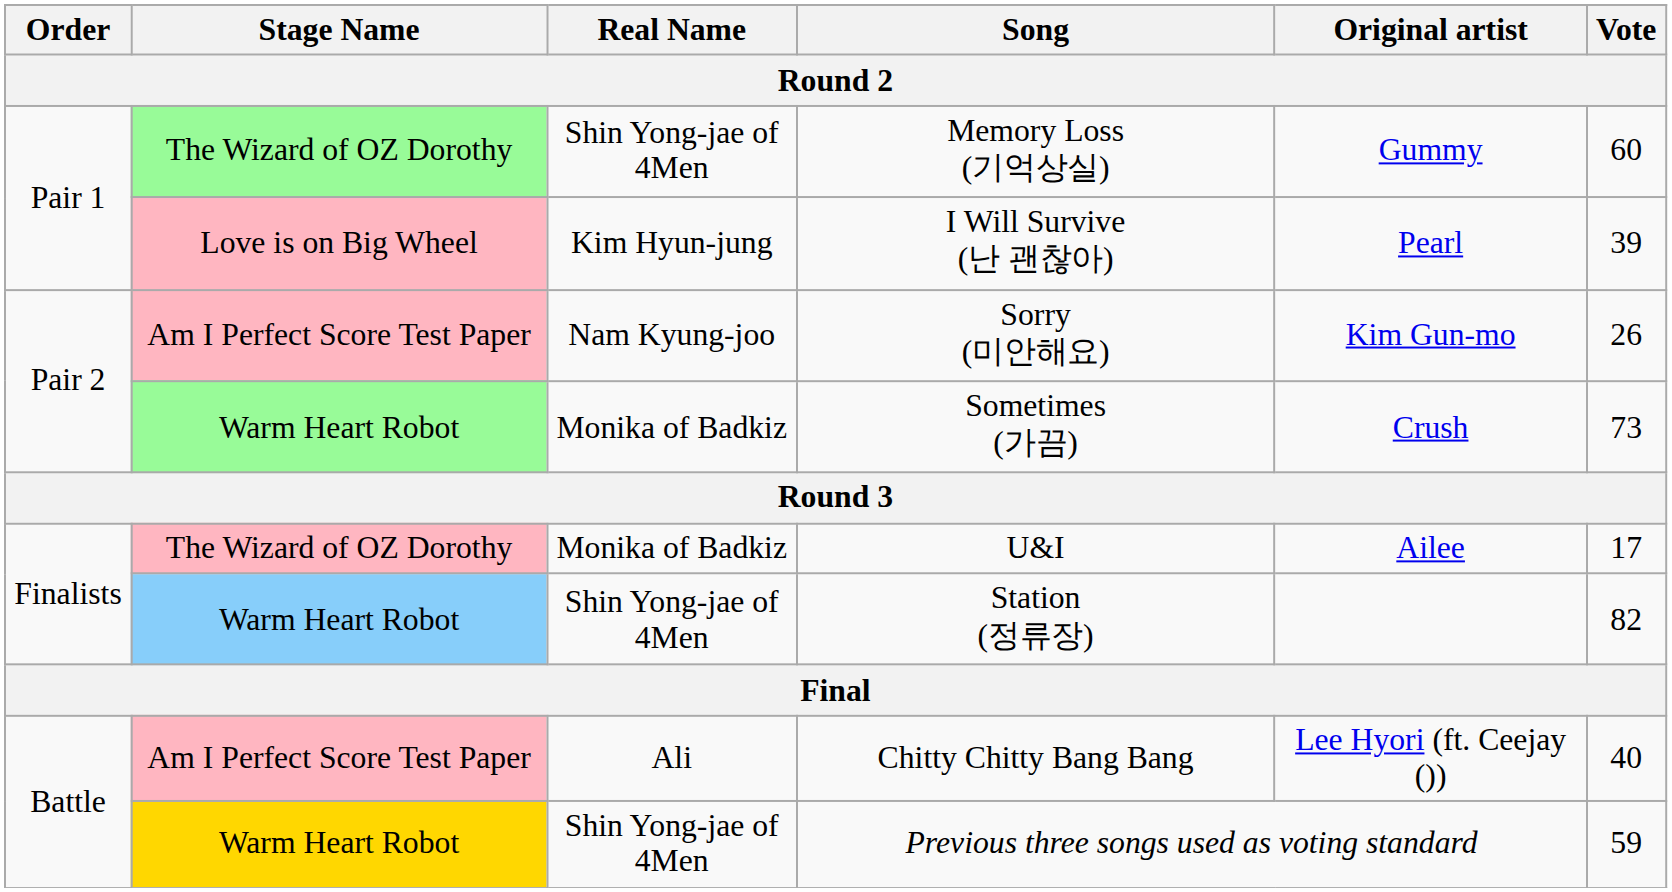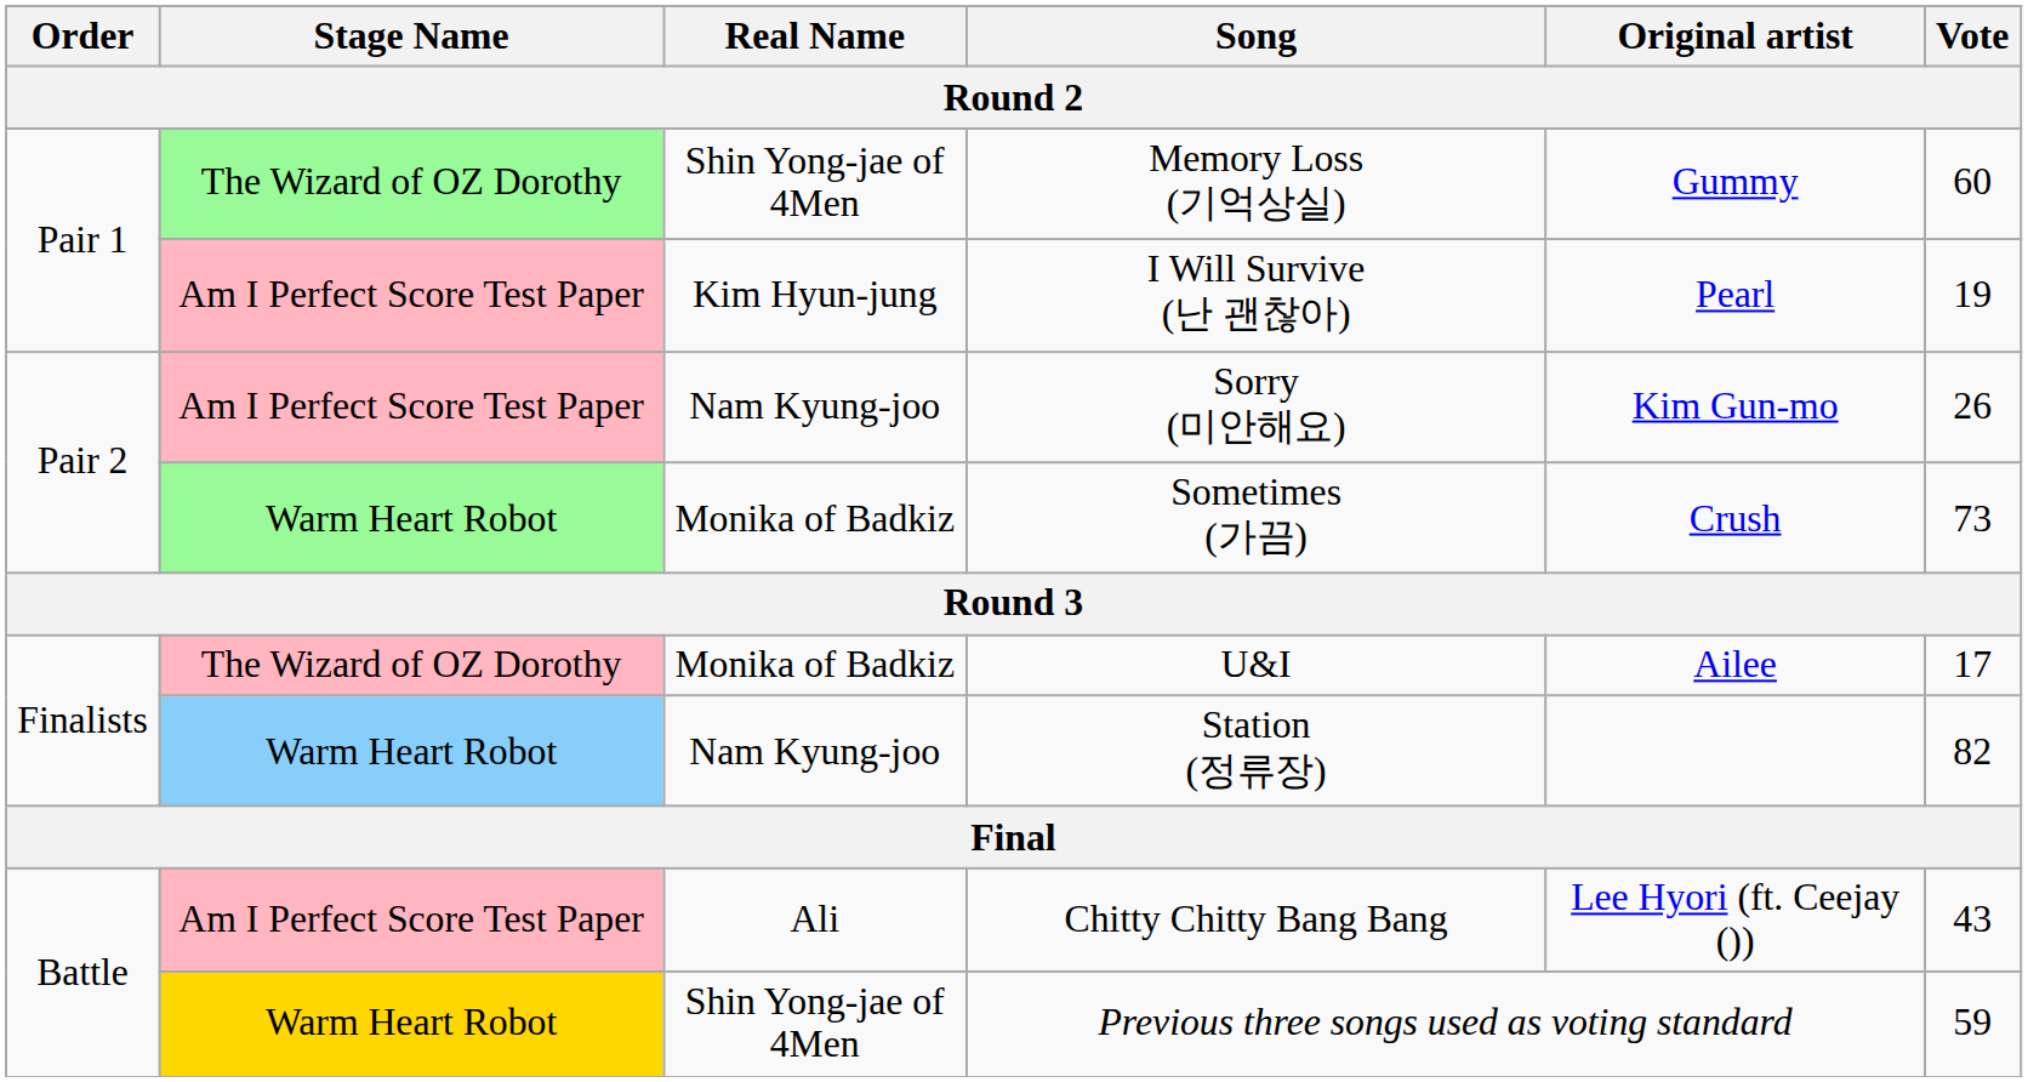 <table class="wikitable" style="text-align:center; width:95%;">
 <tr>
 <th style="width:1%;">Order</th>
 <th style="width:20%;">Stage Name</th>
 <th style="width:12%;">Real Name</th>
 <th style="width:23%;">Song</th>
 <th style="width:15%;">Original artist</th>
 <th style="width:1%;">Vote</th>
 </tr>
 <tr>
 <th colspan=6>Round 2</th>
 </tr>
 <tr>
 <td rowspan=2>Pair 1</td>
 <td bgcolor="palegreen">The Wizard of OZ Dorothy</td>
 <td>Shin Yong-jae of 4Men</td>
 <td>Memory Loss<br>(기억상실)</td>
 <td><a href='#'>Gummy</a></td>
 <td>60</td>
 </tr>
 <tr>
-<td bgcolor="lightpink">Love is on Big Wheel</td>
+<td bgcolor="lightpink">Am I Perfect Score Test Paper</td>
 <td>Kim Hyun-jung</td>
 <td>I Will Survive<br>(난 괜찮아)</td>
 <td><a href='#'>Pearl</a></td>
-<td>39</td>
+<td>19</td>
 </tr>
 <tr>
 <td rowspan=2>Pair 2</td>
 <td bgcolor="lightpink">Am I Perfect Score Test Paper</td>
 <td>Nam Kyung-joo</td>
 <td>Sorry<br>(미안해요)</td>
 <td><a href='#'>Kim Gun-mo</a></td>
 <td>26</td>
 </tr>
 <tr>
 <td bgcolor="palegreen">Warm Heart Robot</td>
 <td>Monika of Badkiz</td>
 <td>Sometimes<br>(가끔)</td>
 <td><a href='#'>Crush</a></td>
 <td>73</td>
 </tr>
 <tr>
 <th colspan=6>Round 3</th>
 </tr>
 <tr>
 <td rowspan=2>Finalists</td>
 <td bgcolor="lightpink">The Wizard of OZ Dorothy</td>
 <td>Monika of Badkiz</td>
 <td>U&I</td>
 <td><a href='#'>Ailee</a></td>
 <td>17</td>
 </tr>
 <tr>
 <td bgcolor="lightskyblue">Warm Heart Robot</td>
-<td>Shin Yong-jae of 4Men</td>
+<td>Nam Kyung-joo</td>
 <td>Station<br>(정류장)</td>
 <td></td>
 <td>82</td>
 </tr>
 <tr>
 <th colspan=6>Final</th>
 </tr>
 <tr>
 <td rowspan=2>Battle</td>
 <td bgcolor="lightpink">Am I Perfect Score Test Paper</td>
 <td>Ali</td>
 <td>Chitty Chitty Bang Bang</td>
 <td><a href='#'>Lee Hyori</a> (ft. Ceejay ())</td>
-<td>40</td>
+<td>43</td>
 </tr>
 <tr>
 <td bgcolor="gold">Warm Heart Robot</td>
 <td>Shin Yong-jae of 4Men</td>
 <td colspan=2><em>Previous three songs used as voting standard</em></td>
 <td>59</td>
 </tr>
 </table>
